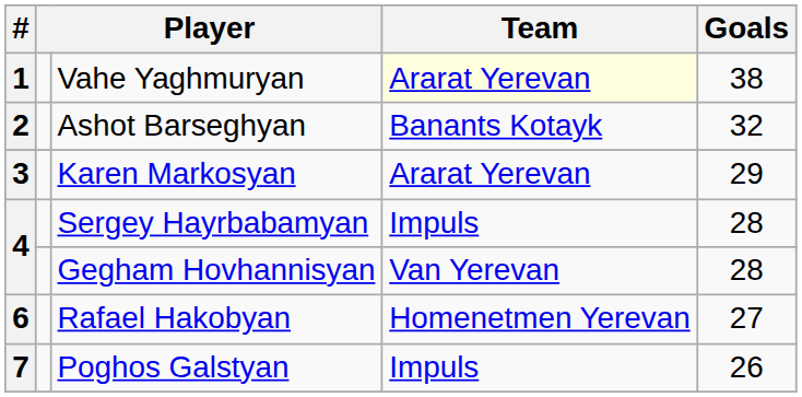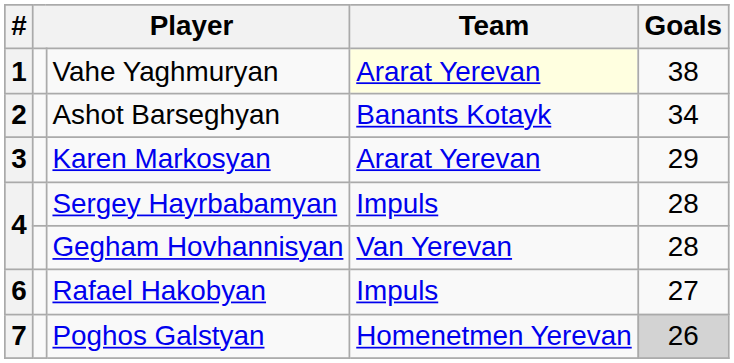 <table class="wikitable">
 <tr>
 <th>#</th>
 <th colspan=2>Player</th>
 <th>Team</th>
 <th>Goals</th>
 </tr>
 <tr>
 <th>1</th>
 <td></td>
 <td>Vahe Yaghmuryan</td>
 <td style="background: lightyellow;"><a href='#'>Ararat Yerevan</a></td>
 <td align=center>38</td>
 </tr>
 <tr>
 <th>2</th>
 <td></td>
 <td>Ashot Barseghyan</td>
 <td><a href='#'>Banants Kotayk</a></td>
-<td align=center>32</td>
+<td align=center>34</td>
 </tr>
 <tr>
 <th>3</th>
 <td></td>
 <td><a href='#'>Karen Markosyan</a></td>
 <td><a href='#'>Ararat Yerevan</a></td>
 <td align=center>29</td>
 </tr>
 <tr>
 <th rowspan=2>4</th>
 <td></td>
 <td><a href='#'>Sergey Hayrbabamyan</a></td>
 <td><a href='#'>Impuls</a></td>
 <td align=center>28</td>
 </tr>
 <tr>
 <td></td>
 <td><a href='#'>Gegham Hovhannisyan</a></td>
 <td><a href='#'>Van Yerevan</a></td>
 <td align=center>28</td>
 </tr>
 <tr>
 <th>6</th>
 <td></td>
 <td><a href='#'>Rafael Hakobyan</a></td>
-<td><a href='#'>Homenetmen Yerevan</a></td>
+<td><a href='#'>Impuls</a></td>
 <td align=center>27</td>
 </tr>
 <tr>
 <th>7</th>
 <td></td>
 <td><a href='#'>Poghos Galstyan</a></td>
-<td><a href='#'>Impuls</a></td>
-<td align=center>26</td>
+<td><a href='#'>Homenetmen Yerevan</a></td>
+<td align=center style="background: lightgrey;">26</td>
 </tr>
 </table>
